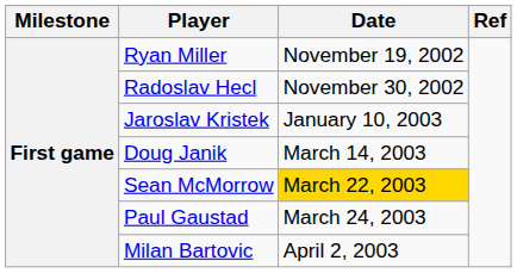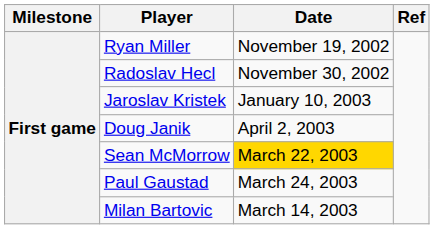 <table class="wikitable">
 <tr>
 <th scope="col">Milestone</th>
 <th scope="col">Player</th>
 <th scope="col">Date</th>
 <th scope="col">Ref</th>
 </tr>
 <tr>
 <th rowspan=7>First game</th>
 <td><a href='#'>Ryan Miller</a></td>
 <td>November 19, 2002</td>
 <td rowspan=7></td>
 </tr>
 <tr>
 <td><a href='#'>Radoslav Hecl</a></td>
 <td>November 30, 2002</td>
 </tr>
 <tr>
 <td><a href='#'>Jaroslav Kristek</a></td>
 <td>January 10, 2003</td>
 </tr>
 <tr>
 <td><a href='#'>Doug Janik</a></td>
-<td>March 14, 2003</td>
+<td>April 2, 2003</td>
 </tr>
 <tr>
 <td><a href='#'>Sean McMorrow</a></td>
 <td style="background: gold;">March 22, 2003</td>
 </tr>
 <tr>
 <td><a href='#'>Paul Gaustad</a></td>
 <td>March 24, 2003</td>
 </tr>
 <tr>
 <td><a href='#'>Milan Bartovic</a></td>
-<td>April 2, 2003</td>
+<td>March 14, 2003</td>
 </tr>
 </table>
